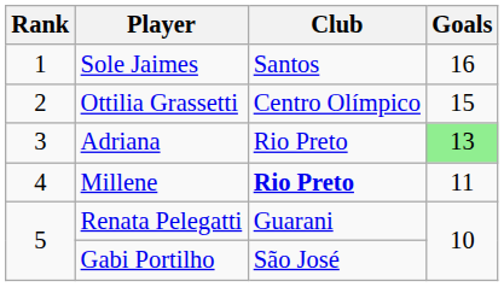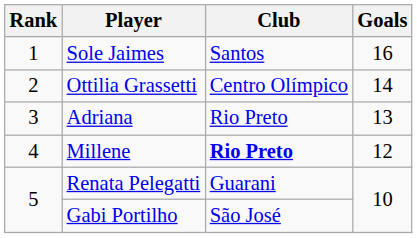 <table class="wikitable sortable" style="text-align:center">
 <tr>
 <th>Rank</th>
 <th>Player</th>
 <th>Club</th>
 <th>Goals</th>
 </tr>
 <tr>
 <td rowspan=1>1</td>
 <td align=left> <a href='#'>Sole Jaimes</a></td>
 <td align=left><a href='#'>Santos</a></td>
 <td rowspan=1>16</td>
 </tr>
 <tr>
 <td rowspan=1>2</td>
 <td align=left> <a href='#'>Ottilia Grassetti</a></td>
 <td align=left><a href='#'>Centro Olímpico</a></td>
-<td rowspan=1>15</td>
+<td rowspan=1>14</td>
 </tr>
 <tr>
 <td rowspan=1>3</td>
 <td align=left> <a href='#'>Adriana</a></td>
 <td align=left><a href='#'>Rio Preto</a></td>
-<td rowspan=1 style="background: lightgreen;">13</td>
+<td rowspan=1>13</td>
 </tr>
 <tr>
 <td rowspan=1>4</td>
 <td align=left> <a href='#'>Millene</a></td>
 <td align=left><strong><a href='#'>Rio Preto</a></strong></td>
-<td rowspan=1>11</td>
+<td rowspan=1>12</td>
 </tr>
 <tr>
 <td rowspan=2>5</td>
 <td align=left> <a href='#'>Renata Pelegatti</a></td>
 <td align=left><a href='#'>Guarani</a></td>
 <td rowspan=2>10</td>
 </tr>
 <tr>
 <td align=left> <a href='#'>Gabi Portilho</a></td>
 <td align=left><a href='#'>São José</a></td>
 </tr>
 </table>
